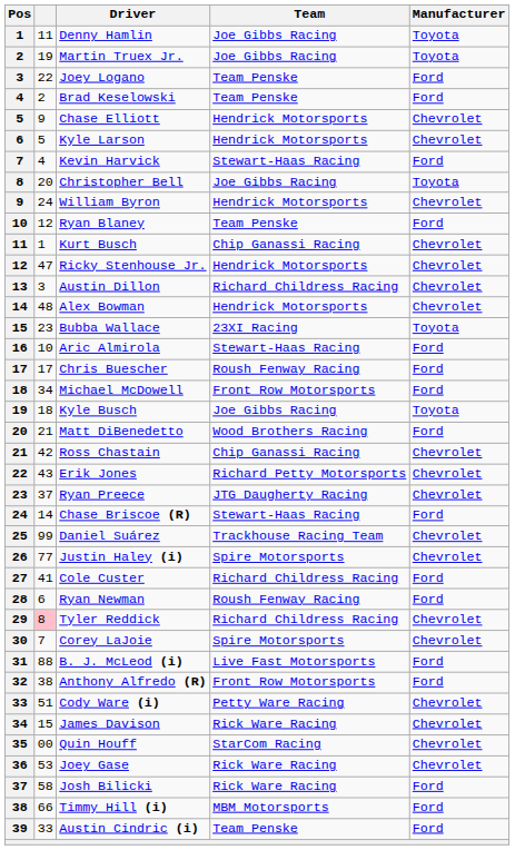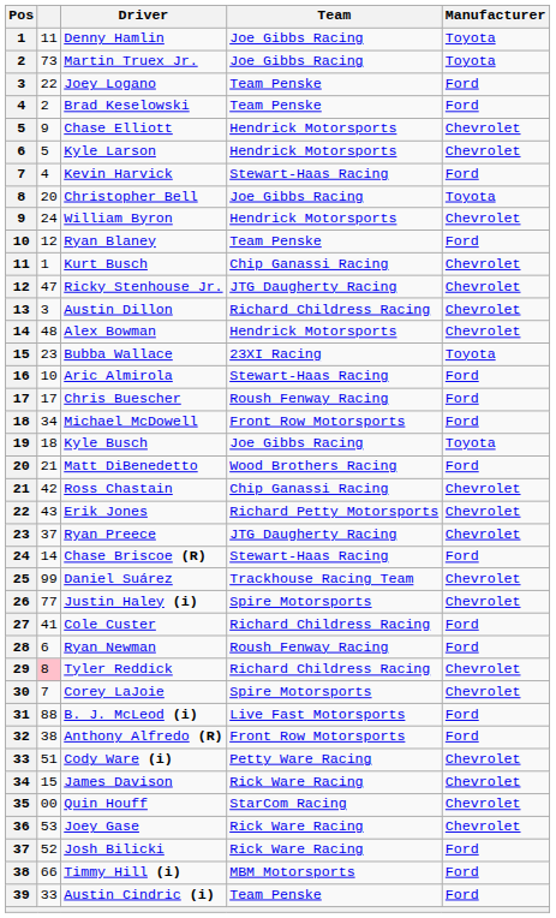 <table class="wikitable" style="font-size:95%">
 <tr>
 <th>Pos</th>
 <th></th>
 <th>Driver</th>
 <th>Team</th>
 <th>Manufacturer</th>
 </tr>
 <tr>
 <th>1</th>
 <td>11</td>
 <td><a href='#'>Denny Hamlin</a></td>
 <td><a href='#'>Joe Gibbs Racing</a></td>
 <td><a href='#'>Toyota</a></td>
 </tr>
 <tr>
 <th>2</th>
-<td>19</td>
+<td>73</td>
 <td><a href='#'>Martin Truex Jr.</a></td>
 <td><a href='#'>Joe Gibbs Racing</a></td>
 <td><a href='#'>Toyota</a></td>
 </tr>
 <tr>
 <th>3</th>
 <td>22</td>
 <td><a href='#'>Joey Logano</a></td>
 <td><a href='#'>Team Penske</a></td>
 <td><a href='#'>Ford</a></td>
 </tr>
 <tr>
 <th>4</th>
 <td>2</td>
 <td><a href='#'>Brad Keselowski</a></td>
 <td><a href='#'>Team Penske</a></td>
 <td><a href='#'>Ford</a></td>
 </tr>
 <tr>
 <th>5</th>
 <td>9</td>
 <td><a href='#'>Chase Elliott</a></td>
 <td><a href='#'>Hendrick Motorsports</a></td>
 <td><a href='#'>Chevrolet</a></td>
 </tr>
 <tr>
 <th>6</th>
 <td>5</td>
 <td><a href='#'>Kyle Larson</a></td>
 <td><a href='#'>Hendrick Motorsports</a></td>
 <td><a href='#'>Chevrolet</a></td>
 </tr>
 <tr>
 <th>7</th>
 <td>4</td>
 <td><a href='#'>Kevin Harvick</a></td>
 <td><a href='#'>Stewart-Haas Racing</a></td>
 <td><a href='#'>Ford</a></td>
 </tr>
 <tr>
 <th>8</th>
 <td>20</td>
 <td><a href='#'>Christopher Bell</a></td>
 <td><a href='#'>Joe Gibbs Racing</a></td>
 <td><a href='#'>Toyota</a></td>
 </tr>
 <tr>
 <th>9</th>
 <td>24</td>
 <td><a href='#'>William Byron</a></td>
 <td><a href='#'>Hendrick Motorsports</a></td>
 <td><a href='#'>Chevrolet</a></td>
 </tr>
 <tr>
 <th>10</th>
 <td>12</td>
 <td><a href='#'>Ryan Blaney</a></td>
 <td><a href='#'>Team Penske</a></td>
 <td><a href='#'>Ford</a></td>
 </tr>
 <tr>
 <th>11</th>
 <td>1</td>
 <td><a href='#'>Kurt Busch</a></td>
 <td><a href='#'>Chip Ganassi Racing</a></td>
 <td><a href='#'>Chevrolet</a></td>
 </tr>
 <tr>
 <th>12</th>
 <td>47</td>
 <td><a href='#'>Ricky Stenhouse Jr.</a></td>
-<td><a href='#'>Hendrick Motorsports</a></td>
+<td><a href='#'>JTG Daugherty Racing</a></td>
 <td><a href='#'>Chevrolet</a></td>
 </tr>
 <tr>
 <th>13</th>
 <td>3</td>
 <td><a href='#'>Austin Dillon</a></td>
 <td><a href='#'>Richard Childress Racing</a></td>
 <td><a href='#'>Chevrolet</a></td>
 </tr>
 <tr>
 <th>14</th>
 <td>48</td>
 <td><a href='#'>Alex Bowman</a></td>
 <td><a href='#'>Hendrick Motorsports</a></td>
 <td><a href='#'>Chevrolet</a></td>
 </tr>
 <tr>
 <th>15</th>
 <td>23</td>
 <td><a href='#'>Bubba Wallace</a></td>
 <td><a href='#'>23XI Racing</a></td>
 <td><a href='#'>Toyota</a></td>
 </tr>
 <tr>
 <th>16</th>
 <td>10</td>
 <td><a href='#'>Aric Almirola</a></td>
 <td><a href='#'>Stewart-Haas Racing</a></td>
 <td><a href='#'>Ford</a></td>
 </tr>
 <tr>
 <th>17</th>
 <td>17</td>
 <td><a href='#'>Chris Buescher</a></td>
 <td><a href='#'>Roush Fenway Racing</a></td>
 <td><a href='#'>Ford</a></td>
 </tr>
 <tr>
 <th>18</th>
 <td>34</td>
 <td><a href='#'>Michael McDowell</a></td>
 <td><a href='#'>Front Row Motorsports</a></td>
 <td><a href='#'>Ford</a></td>
 </tr>
 <tr>
 <th>19</th>
 <td>18</td>
 <td><a href='#'>Kyle Busch</a></td>
 <td><a href='#'>Joe Gibbs Racing</a></td>
 <td><a href='#'>Toyota</a></td>
 </tr>
 <tr>
 <th>20</th>
 <td>21</td>
 <td><a href='#'>Matt DiBenedetto</a></td>
 <td><a href='#'>Wood Brothers Racing</a></td>
 <td><a href='#'>Ford</a></td>
 </tr>
 <tr>
 <th>21</th>
 <td>42</td>
 <td><a href='#'>Ross Chastain</a></td>
 <td><a href='#'>Chip Ganassi Racing</a></td>
 <td><a href='#'>Chevrolet</a></td>
 </tr>
 <tr>
 <th>22</th>
 <td>43</td>
 <td><a href='#'>Erik Jones</a></td>
 <td><a href='#'>Richard Petty Motorsports</a></td>
 <td><a href='#'>Chevrolet</a></td>
 </tr>
 <tr>
 <th>23</th>
 <td>37</td>
 <td><a href='#'>Ryan Preece</a></td>
 <td><a href='#'>JTG Daugherty Racing</a></td>
 <td><a href='#'>Chevrolet</a></td>
 </tr>
 <tr>
 <th>24</th>
 <td>14</td>
 <td><a href='#'>Chase Briscoe</a> <strong>(R)</strong></td>
 <td><a href='#'>Stewart-Haas Racing</a></td>
 <td><a href='#'>Ford</a></td>
 </tr>
 <tr>
 <th>25</th>
 <td>99</td>
 <td><a href='#'>Daniel Suárez</a></td>
 <td><a href='#'>Trackhouse Racing Team</a></td>
 <td><a href='#'>Chevrolet</a></td>
 </tr>
 <tr>
 <th>26</th>
 <td>77</td>
 <td><a href='#'>Justin Haley</a> <strong>(i)</strong></td>
 <td><a href='#'>Spire Motorsports</a></td>
 <td><a href='#'>Chevrolet</a></td>
 </tr>
 <tr>
 <th>27</th>
 <td>41</td>
 <td><a href='#'>Cole Custer</a></td>
 <td><a href='#'>Richard Childress Racing</a></td>
 <td><a href='#'>Ford</a></td>
 </tr>
 <tr>
 <th>28</th>
 <td>6</td>
 <td><a href='#'>Ryan Newman</a></td>
 <td><a href='#'>Roush Fenway Racing</a></td>
 <td><a href='#'>Ford</a></td>
 </tr>
 <tr>
 <th>29</th>
 <td style="background: pink;">8</td>
 <td><a href='#'>Tyler Reddick</a></td>
 <td><a href='#'>Richard Childress Racing</a></td>
 <td><a href='#'>Chevrolet</a></td>
 </tr>
 <tr>
 <th>30</th>
 <td>7</td>
 <td><a href='#'>Corey LaJoie</a></td>
 <td><a href='#'>Spire Motorsports</a></td>
 <td><a href='#'>Chevrolet</a></td>
 </tr>
 <tr>
 <th>31</th>
 <td>88</td>
 <td><a href='#'>B. J. McLeod</a> <strong>(i)</strong></td>
 <td><a href='#'>Live Fast Motorsports</a></td>
 <td><a href='#'>Ford</a></td>
 </tr>
 <tr>
 <th>32</th>
 <td>38</td>
 <td><a href='#'>Anthony Alfredo</a> <strong>(R)</strong></td>
 <td><a href='#'>Front Row Motorsports</a></td>
 <td><a href='#'>Ford</a></td>
 </tr>
 <tr>
 <th>33</th>
 <td>51</td>
 <td><a href='#'>Cody Ware</a> <strong>(i)</strong></td>
 <td><a href='#'>Petty Ware Racing</a></td>
 <td><a href='#'>Chevrolet</a></td>
 </tr>
 <tr>
 <th>34</th>
 <td>15</td>
 <td><a href='#'>James Davison</a></td>
 <td><a href='#'>Rick Ware Racing</a></td>
 <td><a href='#'>Chevrolet</a></td>
 </tr>
 <tr>
 <th>35</th>
 <td>00</td>
 <td><a href='#'>Quin Houff</a></td>
 <td><a href='#'>StarCom Racing</a></td>
 <td><a href='#'>Chevrolet</a></td>
 </tr>
 <tr>
 <th>36</th>
 <td>53</td>
 <td><a href='#'>Joey Gase</a></td>
 <td><a href='#'>Rick Ware Racing</a></td>
 <td><a href='#'>Chevrolet</a></td>
 </tr>
 <tr>
 <th>37</th>
-<td>58</td>
+<td>52</td>
 <td><a href='#'>Josh Bilicki</a></td>
 <td><a href='#'>Rick Ware Racing</a></td>
 <td><a href='#'>Ford</a></td>
 </tr>
 <tr>
 <th>38</th>
 <td>66</td>
 <td><a href='#'>Timmy Hill</a> <strong>(i)</strong></td>
 <td><a href='#'>MBM Motorsports</a></td>
 <td><a href='#'>Ford</a></td>
 </tr>
 <tr>
 <th>39</th>
 <td>33</td>
 <td><a href='#'>Austin Cindric</a> <strong>(i)</strong></td>
 <td><a href='#'>Team Penske</a></td>
 <td><a href='#'>Ford</a></td>
 </tr>
 <tr>
 <th colspan="7"></th>
 </tr>
 </table>
